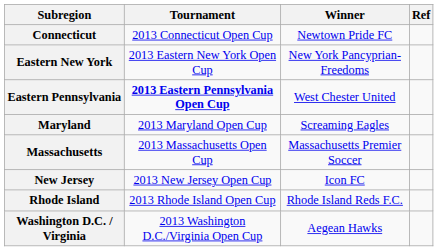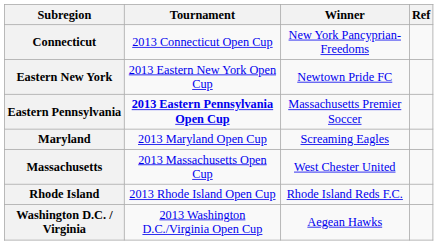 <table class=wikitable style="text-align:center; font-size:95%;" width=60%>
 <tr>
 <th>Subregion</th>
 <th>Tournament</th>
 <th>Winner</th>
 <th>Ref</th>
 </tr>
 <tr>
 <th> Connecticut</th>
 <td><a href='#'>2013 Connecticut Open Cup</a></td>
-<td><a href='#'>Newtown Pride FC</a></td>
+<td><a href='#'>New York Pancyprian-Freedoms</a></td>
 <td></td>
 </tr>
 <tr>
 <th> Eastern New York</th>
 <td><a href='#'>2013 Eastern New York Open Cup</a></td>
-<td><a href='#'>New York Pancyprian-Freedoms</a></td>
+<td><a href='#'>Newtown Pride FC</a></td>
 <td></td>
 </tr>
 <tr>
 <th> Eastern Pennsylvania</th>
 <td><strong><a href='#'>2013 Eastern Pennsylvania Open Cup</a></strong></td>
-<td><a href='#'>West Chester United</a></td>
+<td><a href='#'>Massachusetts Premier Soccer</a></td>
 <td></td>
 </tr>
 <tr>
 <th> Maryland</th>
 <td><a href='#'>2013 Maryland Open Cup</a></td>
 <td><a href='#'>Screaming Eagles</a></td>
 <td></td>
 </tr>
 <tr>
 <th> Massachusetts</th>
 <td><a href='#'>2013 Massachusetts Open Cup</a></td>
-<td><a href='#'>Massachusetts Premier Soccer</a></td>
-<td></td>
-</tr>
-<tr>
-<th> New Jersey</th>
-<td><a href='#'>2013 New Jersey Open Cup</a></td>
-<td><a href='#'>Icon FC</a></td>
+<td><a href='#'>West Chester United</a></td>
 <td></td>
 </tr>
 <tr>
 <th> Rhode Island</th>
 <td><a href='#'>2013 Rhode Island Open Cup</a></td>
 <td><a href='#'>Rhode Island Reds F.C.</a></td>
 <td></td>
 </tr>
 <tr>
 <th> Washington D.C. /  Virginia</th>
 <td><a href='#'>2013 Washington D.C./Virginia Open Cup</a></td>
 <td><a href='#'>Aegean Hawks</a></td>
 <td></td>
 </tr>
 </table>
